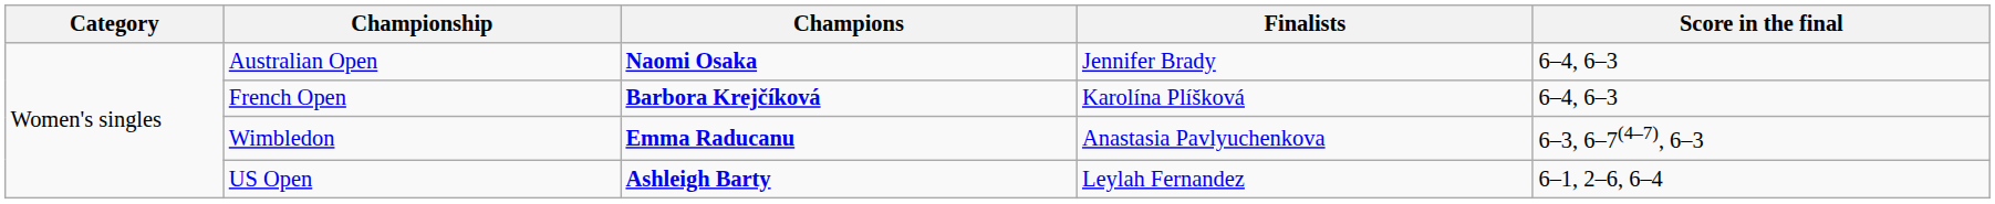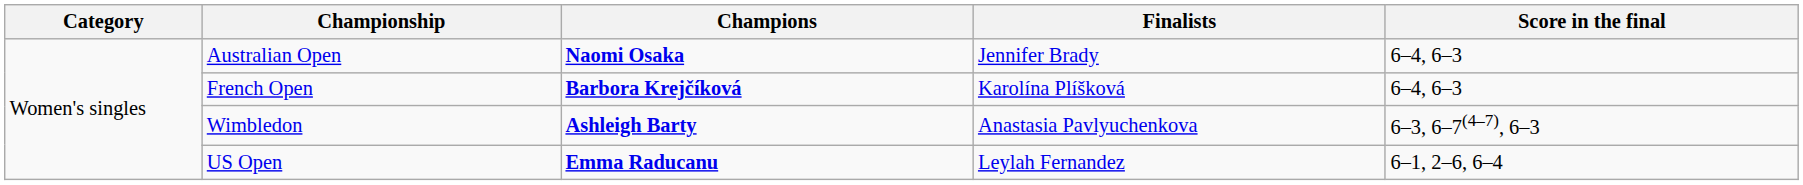 <table class="wikitable" style="font-size:90%;" width=100%>
 <tr>
 <th style="width: 11%;">Category</th>
 <th style="width: 20%;">Championship</th>
 <th style="width: 23%;">Champions</th>
 <th style="width: 23%;">Finalists</th>
 <th style="width: 23%;">Score in the final</th>
 </tr>
 <tr>
 <td rowspan="4">Women's singles</td>
 <td><a href='#'>Australian Open</a></td>
 <td> <strong><a href='#'>Naomi Osaka</a></strong></td>
 <td> <a href='#'>Jennifer Brady</a></td>
 <td>6–4, 6–3</td>
 </tr>
 <tr>
 <td><a href='#'>French Open</a></td>
 <td> <strong><a href='#'>Barbora Krejčíková</a></strong></td>
 <td> <a href='#'>Karolína Plíšková</a></td>
 <td>6–4, 6–3</td>
 </tr>
 <tr>
 <td><a href='#'>Wimbledon</a></td>
-<td> <strong><a href='#'>Emma Raducanu</a></strong></td>
+<td> <strong><a href='#'>Ashleigh Barty</a></strong></td>
 <td> <a href='#'>Anastasia Pavlyuchenkova</a></td>
 <td>6–3, 6–7<sup>(4–7)</sup>, 6–3</td>
 </tr>
 <tr>
 <td><a href='#'>US Open</a></td>
-<td> <strong><a href='#'>Ashleigh Barty</a></strong></td>
+<td> <strong><a href='#'>Emma Raducanu</a></strong></td>
 <td> <a href='#'>Leylah Fernandez</a></td>
 <td>6–1, 2–6, 6–4</td>
 </tr>
 </table>
